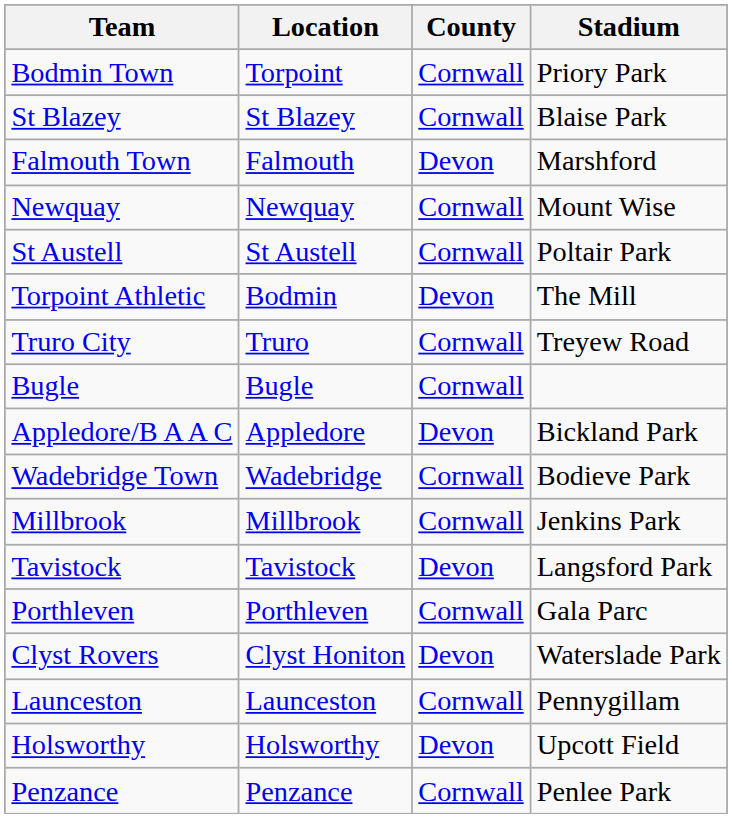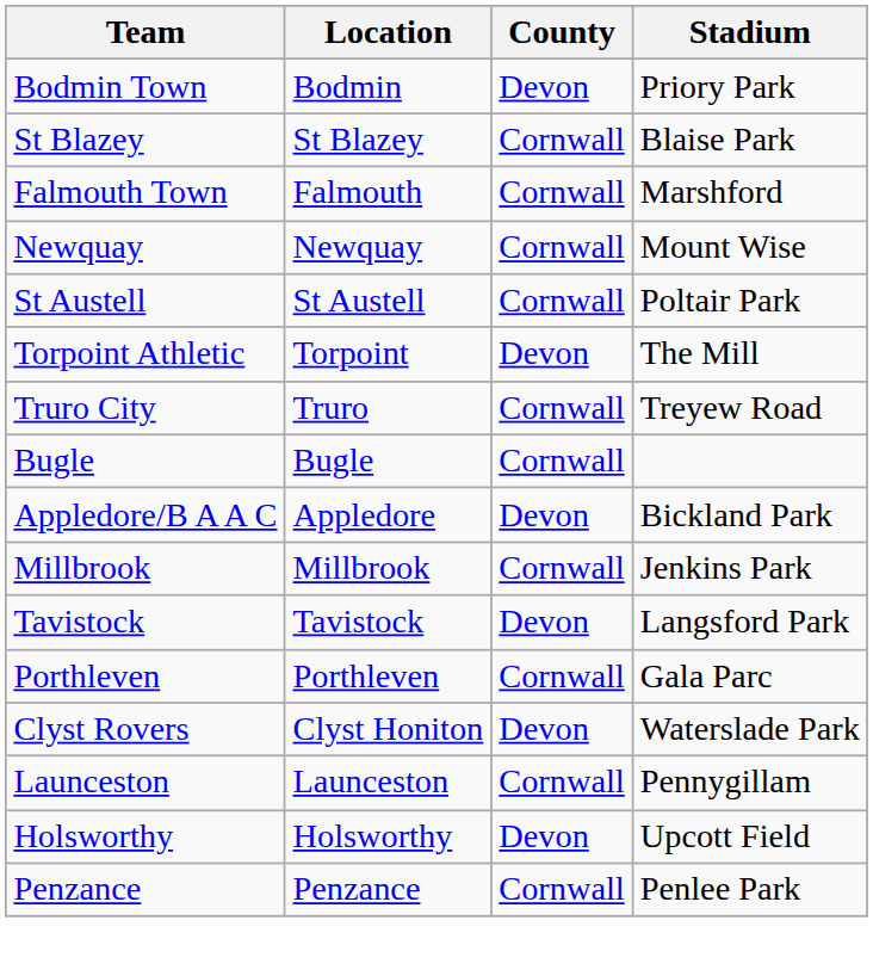 <table class="wikitable sortable">
 <tr>
 <th>Team</th>
 <th>Location</th>
 <th>County</th>
 <th>Stadium</th>
 </tr>
 <tr>
 <td><a href='#'>Bodmin Town</a></td>
-<td><a href='#'>Torpoint</a></td>
-<td><a href='#'>Cornwall</a></td>
+<td><a href='#'>Bodmin</a></td>
+<td><a href='#'>Devon</a></td>
 <td>Priory Park</td>
 </tr>
 <tr>
 <td><a href='#'>St Blazey</a></td>
 <td><a href='#'>St Blazey</a></td>
 <td><a href='#'>Cornwall</a></td>
 <td>Blaise Park</td>
 </tr>
 <tr>
 <td><a href='#'>Falmouth Town</a></td>
 <td><a href='#'>Falmouth</a></td>
-<td><a href='#'>Devon</a></td>
+<td><a href='#'>Cornwall</a></td>
 <td>Marshford</td>
 </tr>
 <tr>
 <td><a href='#'>Newquay</a></td>
 <td><a href='#'>Newquay</a></td>
 <td><a href='#'>Cornwall</a></td>
 <td>Mount Wise</td>
 </tr>
 <tr>
 <td><a href='#'>St Austell</a></td>
 <td><a href='#'>St Austell</a></td>
 <td><a href='#'>Cornwall</a></td>
 <td>Poltair Park</td>
 </tr>
 <tr>
 <td><a href='#'>Torpoint Athletic</a></td>
-<td><a href='#'>Bodmin</a></td>
+<td><a href='#'>Torpoint</a></td>
 <td><a href='#'>Devon</a></td>
 <td>The Mill</td>
 </tr>
 <tr>
 <td><a href='#'>Truro City</a></td>
 <td><a href='#'>Truro</a></td>
 <td><a href='#'>Cornwall</a></td>
 <td>Treyew Road</td>
 </tr>
 <tr>
 <td><a href='#'>Bugle</a></td>
 <td><a href='#'>Bugle</a></td>
 <td><a href='#'>Cornwall</a></td>
 <td></td>
 </tr>
 <tr>
 <td><a href='#'>Appledore/B A A C</a></td>
 <td><a href='#'>Appledore</a></td>
 <td><a href='#'>Devon</a></td>
 <td>Bickland Park</td>
-</tr>
-<tr>
-<td><a href='#'>Wadebridge Town</a></td>
-<td><a href='#'>Wadebridge</a></td>
-<td><a href='#'>Cornwall</a></td>
-<td>Bodieve Park</td>
 </tr>
 <tr>
 <td><a href='#'>Millbrook</a></td>
 <td><a href='#'>Millbrook</a></td>
 <td><a href='#'>Cornwall</a></td>
 <td>Jenkins Park</td>
 </tr>
 <tr>
 <td><a href='#'>Tavistock</a></td>
 <td><a href='#'>Tavistock</a></td>
 <td><a href='#'>Devon</a></td>
 <td>Langsford Park</td>
 </tr>
 <tr>
 <td><a href='#'>Porthleven</a></td>
 <td><a href='#'>Porthleven</a></td>
 <td><a href='#'>Cornwall</a></td>
 <td>Gala Parc</td>
 </tr>
 <tr>
 <td><a href='#'>Clyst Rovers</a></td>
 <td><a href='#'>Clyst Honiton</a></td>
 <td><a href='#'>Devon</a></td>
 <td>Waterslade Park</td>
 </tr>
 <tr>
 <td><a href='#'>Launceston</a></td>
 <td><a href='#'>Launceston</a></td>
 <td><a href='#'>Cornwall</a></td>
 <td>Pennygillam</td>
 </tr>
 <tr>
 <td><a href='#'>Holsworthy</a></td>
 <td><a href='#'>Holsworthy</a></td>
 <td><a href='#'>Devon</a></td>
 <td>Upcott Field</td>
 </tr>
 <tr>
 <td><a href='#'>Penzance</a></td>
 <td><a href='#'>Penzance</a></td>
 <td><a href='#'>Cornwall</a></td>
 <td>Penlee Park</td>
 </tr>
 </table>
